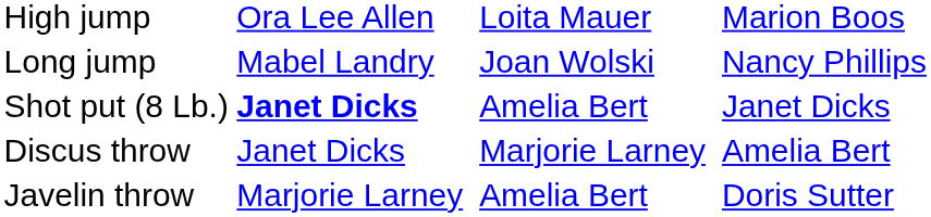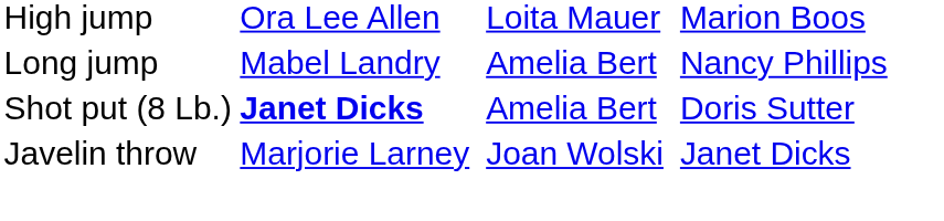 <table>
 <tr>
 <td>High jump</td>
 <td><a href='#'>Ora Lee Allen</a></td>
 <td></td>
 <td><a href='#'>Loita Mauer</a></td>
 <td></td>
 <td><a href='#'>Marion Boos</a></td>
 <td></td>
 </tr>
 <tr>
 <td>Long jump</td>
 <td><a href='#'>Mabel Landry</a></td>
 <td></td>
-<td><a href='#'>Joan Wolski</a></td>
+<td><a href='#'>Amelia Bert</a></td>
 <td></td>
 <td><a href='#'>Nancy Phillips</a></td>
 <td></td>
 </tr>
 <tr>
 <td>Shot put (8 Lb.)</td>
 <td><strong><a href='#'>Janet Dicks</a></strong></td>
 <td></td>
 <td><a href='#'>Amelia Bert</a></td>
 <td></td>
-<td><a href='#'>Janet Dicks</a></td>
-<td></td>
-</tr>
-<tr>
-<td>Discus throw</td>
-<td><a href='#'>Janet Dicks</a></td>
-<td></td>
-<td><a href='#'>Marjorie Larney</a></td>
-<td></td>
-<td><a href='#'>Amelia Bert</a></td>
+<td><a href='#'>Doris Sutter</a></td>
 <td></td>
 </tr>
 <tr>
 <td>Javelin throw</td>
 <td><a href='#'>Marjorie Larney</a></td>
 <td></td>
-<td><a href='#'>Amelia Bert</a></td>
+<td><a href='#'>Joan Wolski</a></td>
 <td></td>
-<td><a href='#'>Doris Sutter</a></td>
+<td><a href='#'>Janet Dicks</a></td>
 <td></td>
 </tr>
 </table>
